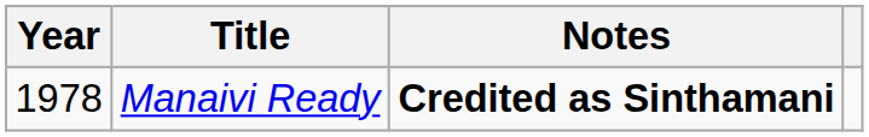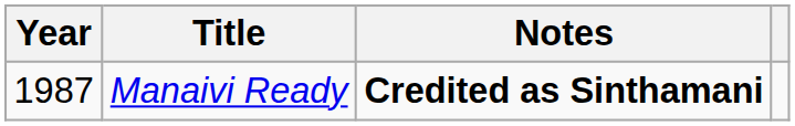 <table class="wikitable">
 <tr>
 <th>Year</th>
 <th>Title</th>
 <th>Notes</th>
 <th></th>
 </tr>
 <tr>
-<td>1978</td>
+<td>1987</td>
 <td><em><a href='#'>Manaivi Ready</a></em></td>
 <td><strong>Credited as Sinthamani</strong></td>
 <td></td>
 </tr>
 </table>
